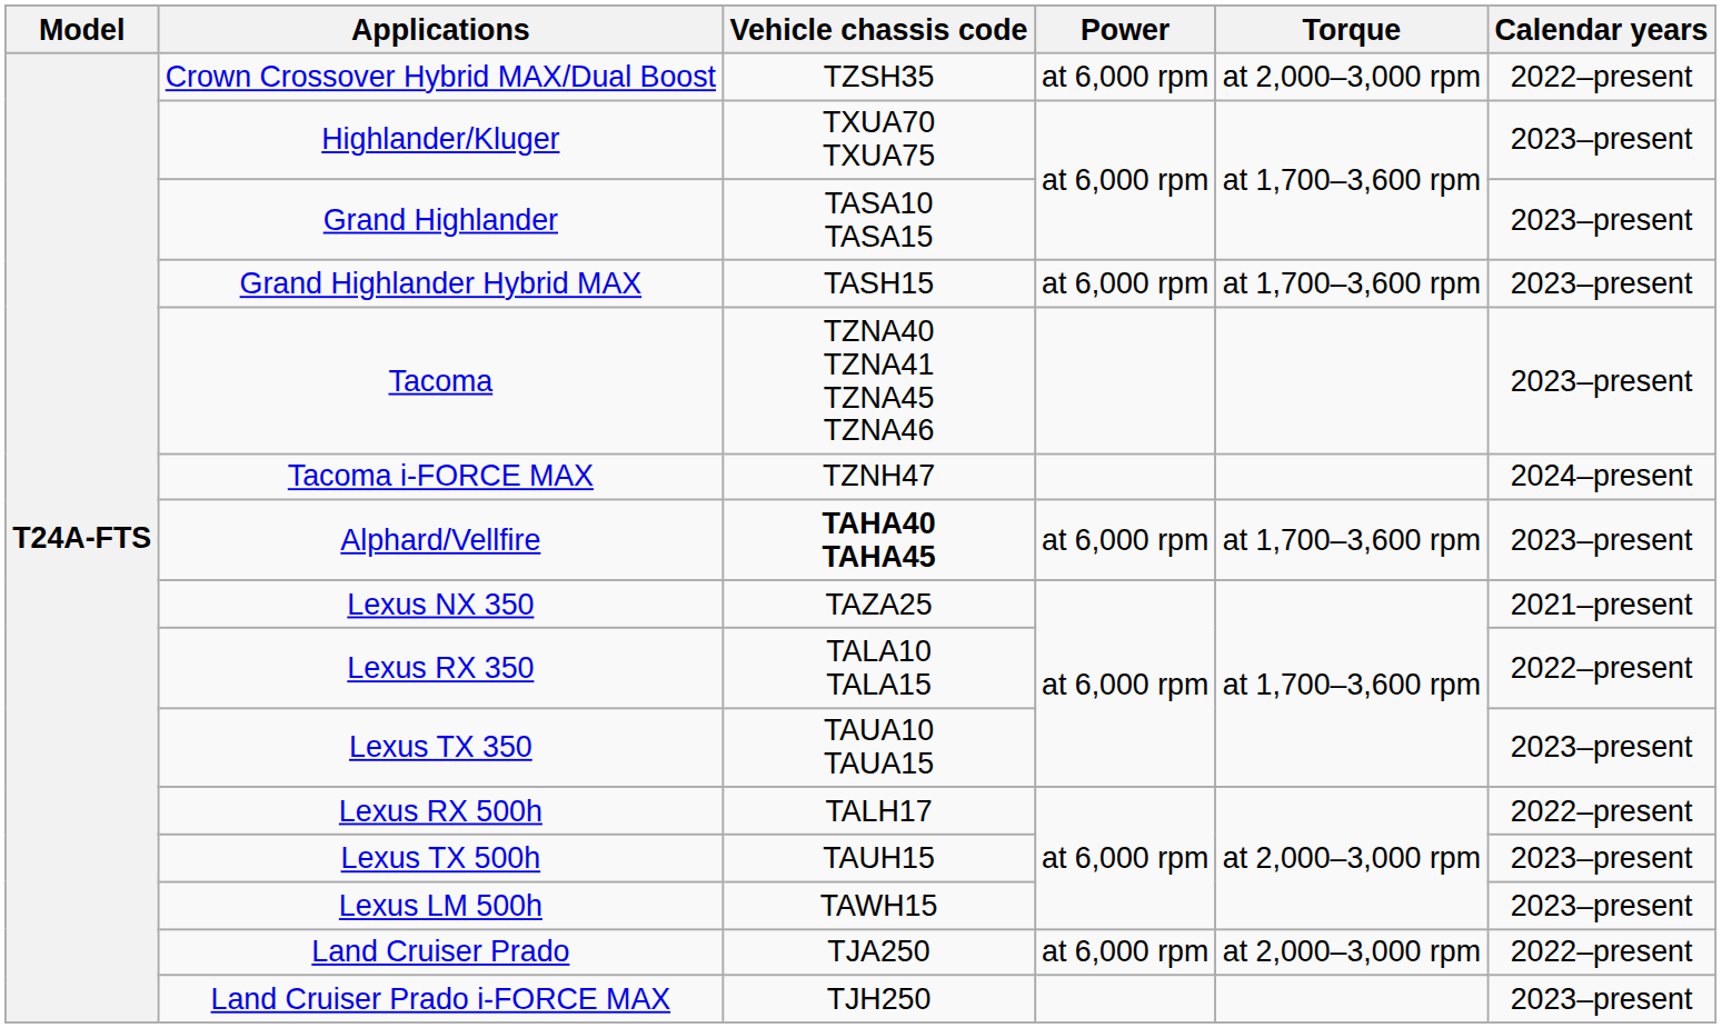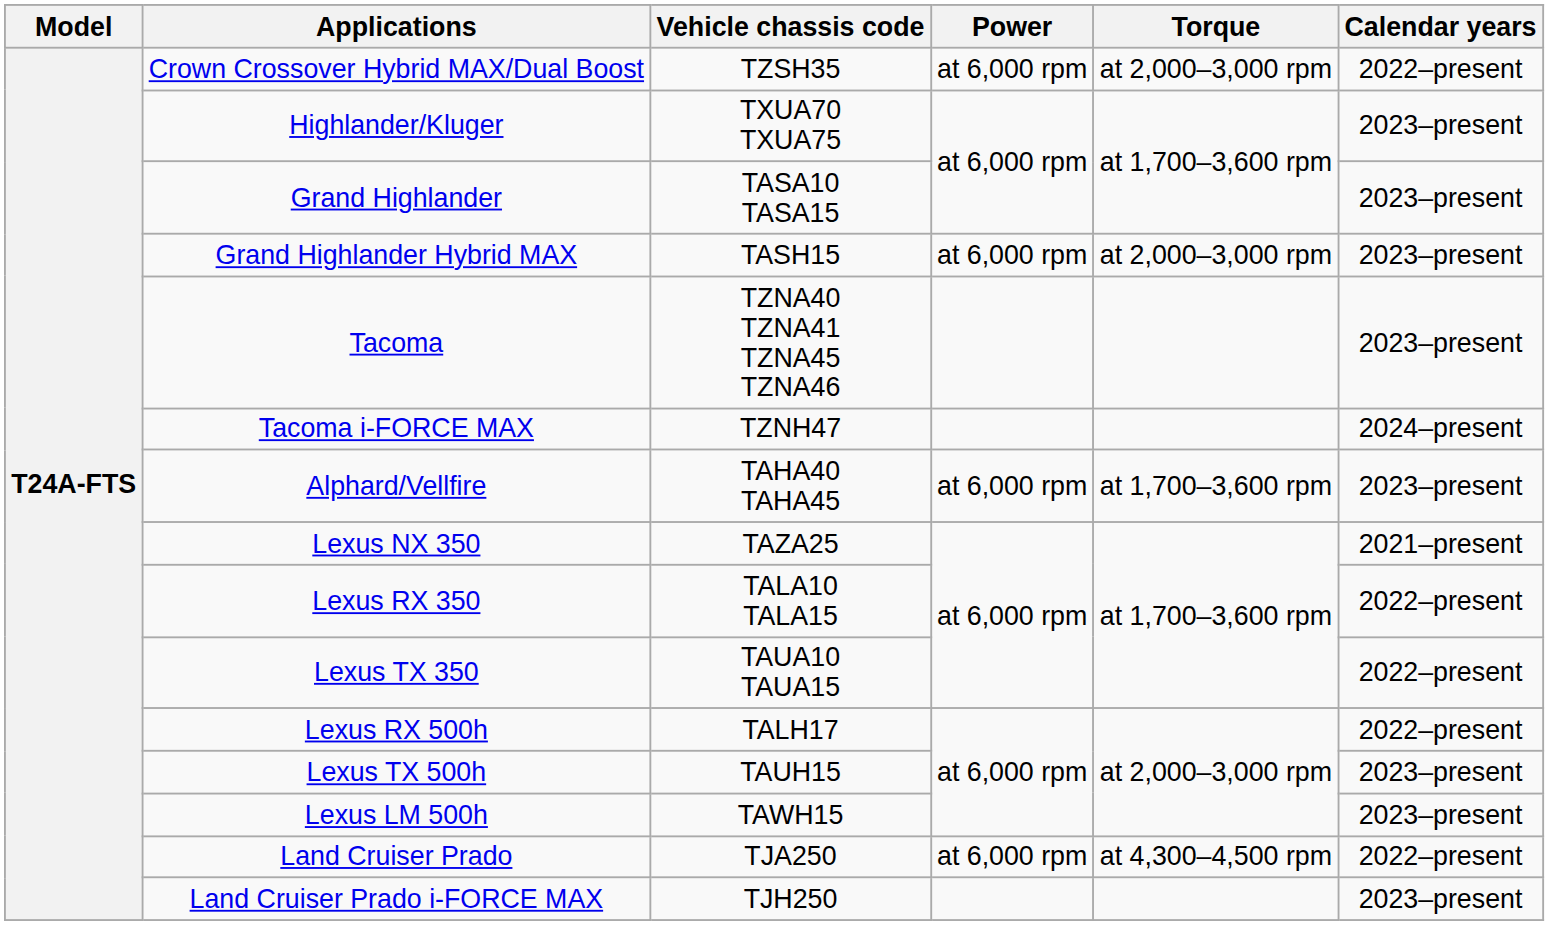 <table class="wikitable" style="text-align:center; font-size:90%;">
 <tr>
 <th>Model</th>
 <th>Applications</th>
 <th>Vehicle chassis code</th>
 <th>Power</th>
 <th>Torque</th>
 <th>Calendar years</th>
 </tr>
 <tr>
 <th rowspan="15">T24A-FTS</th>
 <td><a href='#'>Crown Crossover Hybrid MAX/Dual Boost</a></td>
 <td>TZSH35</td>
 <td> at 6,000 rpm</td>
 <td> at 2,000–3,000 rpm</td>
 <td>2022–present</td>
 </tr>
 <tr>
 <td><a href='#'>Highlander/Kluger</a></td>
 <td>TXUA70<br>TXUA75</td>
 <td rowspan="2"> at 6,000 rpm</td>
 <td rowspan="2"> at 1,700–3,600 rpm</td>
 <td>2023–present</td>
 </tr>
 <tr>
 <td><a href='#'>Grand Highlander</a></td>
 <td>TASA10<br>TASA15</td>
 <td>2023–present</td>
 </tr>
 <tr>
 <td><a href='#'>Grand Highlander Hybrid MAX</a></td>
 <td>TASH15</td>
 <td> at 6,000 rpm</td>
-<td> at 1,700–3,600 rpm</td>
+<td> at 2,000–3,000 rpm</td>
 <td>2023–present</td>
 </tr>
 <tr>
 <td><a href='#'>Tacoma</a></td>
 <td>TZNA40<br>TZNA41<br>TZNA45 <br>TZNA46</td>
 <td></td>
 <td></td>
 <td>2023–present</td>
 </tr>
 <tr>
 <td><a href='#'>Tacoma i-FORCE MAX</a></td>
 <td>TZNH47</td>
 <td></td>
 <td></td>
 <td>2024–present</td>
 </tr>
 <tr>
 <td><a href='#'>Alphard/Vellfire</a></td>
-<td><strong>TAHA40<br>TAHA45</strong></td>
+<td>TAHA40<br>TAHA45</td>
 <td> at 6,000 rpm</td>
 <td> at 1,700–3,600 rpm</td>
 <td>2023–present</td>
 </tr>
 <tr>
 <td><a href='#'>Lexus NX 350</a></td>
 <td>TAZA25</td>
 <td rowspan="3"> at 6,000 rpm</td>
 <td rowspan="3"> at 1,700–3,600 rpm</td>
 <td>2021–present</td>
 </tr>
 <tr>
 <td><a href='#'>Lexus RX 350</a></td>
 <td>TALA10<br>TALA15</td>
 <td>2022–present</td>
 </tr>
 <tr>
 <td><a href='#'>Lexus TX 350</a></td>
 <td>TAUA10<br>TAUA15</td>
-<td>2023–present</td>
+<td>2022–present</td>
 </tr>
 <tr>
 <td><a href='#'>Lexus RX 500h</a></td>
 <td>TALH17</td>
 <td rowspan="3"> at 6,000 rpm</td>
 <td rowspan="3"> at 2,000–3,000 rpm</td>
 <td>2022–present</td>
 </tr>
 <tr>
 <td><a href='#'>Lexus TX 500h</a></td>
 <td>TAUH15</td>
 <td>2023–present</td>
 </tr>
 <tr>
 <td><a href='#'>Lexus LM 500h</a></td>
 <td>TAWH15</td>
 <td>2023–present</td>
 </tr>
 <tr>
 <td><a href='#'>Land Cruiser Prado</a></td>
 <td>TJA250</td>
 <td> at 6,000 rpm</td>
-<td> at 2,000–3,000 rpm</td>
+<td> at 4,300–4,500 rpm</td>
 <td>2022–present</td>
 </tr>
 <tr>
 <td><a href='#'>Land Cruiser Prado i-FORCE MAX</a></td>
 <td>TJH250</td>
 <td></td>
 <td></td>
 <td>2023–present</td>
 </tr>
 </table>
